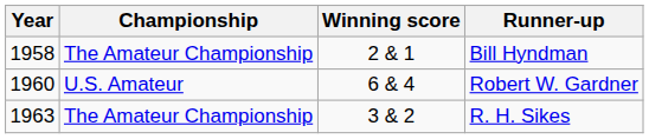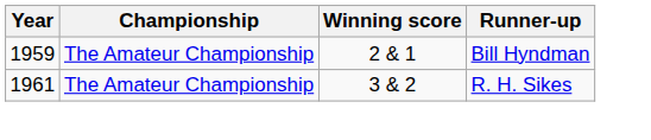 <table class="wikitable">
 <tr>
 <th>Year</th>
 <th>Championship</th>
 <th>Winning score</th>
 <th>Runner-up</th>
 </tr>
 <tr>
-<td>1958</td>
+<td>1959</td>
 <td><a href='#'>The Amateur Championship</a></td>
 <td align=center>2 & 1</td>
 <td> <a href='#'>Bill Hyndman</a></td>
 </tr>
 <tr>
-<td>1960</td>
-<td><a href='#'>U.S. Amateur</a></td>
-<td align=center>6 & 4</td>
-<td> <a href='#'>Robert W. Gardner</a></td>
-</tr>
-<tr>
-<td>1963</td>
+<td>1961</td>
 <td><a href='#'>The Amateur Championship</a></td>
 <td align=center>3 & 2</td>
 <td> <a href='#'>R. H. Sikes</a></td>
 </tr>
 </table>
